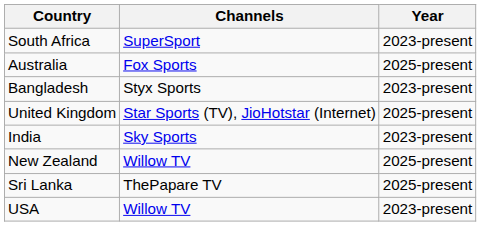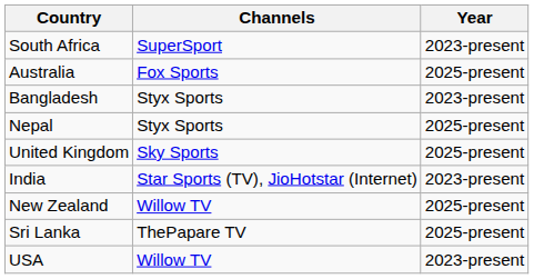 <table class="wikitable">
 <tr>
 <th>Country</th>
 <th>Channels</th>
 <th>Year</th>
 </tr>
 <tr>
 <td>South Africa</td>
 <td><a href='#'>SuperSport</a></td>
 <td>2023-present</td>
 </tr>
 <tr>
 <td>Australia</td>
 <td><a href='#'>Fox Sports</a></td>
 <td>2025-present</td>
 </tr>
 <tr>
 <td>Bangladesh</td>
 <td>Styx Sports</td>
 <td>2023-present</td>
 </tr>
 <tr>
+<td>Nepal</td>
+<td>Styx Sports</td>
+<td>2025-present</td>
+</tr>
+<tr>
 <td>United Kingdom</td>
-<td><a href='#'>Star Sports</a> (TV), <a href='#'>JioHotstar</a> (Internet)</td>
+<td><a href='#'>Sky Sports</a></td>
 <td>2025-present</td>
 </tr>
 <tr>
 <td>India</td>
-<td><a href='#'>Sky Sports</a></td>
+<td><a href='#'>Star Sports</a> (TV), <a href='#'>JioHotstar</a> (Internet)</td>
 <td>2023-present</td>
 </tr>
 <tr>
 <td>New Zealand</td>
 <td><a href='#'>Willow TV</a></td>
 <td>2025-present</td>
 </tr>
 <tr>
 <td>Sri Lanka</td>
 <td>ThePapare TV</td>
 <td>2025-present</td>
 </tr>
 <tr>
 <td>USA</td>
 <td><a href='#'>Willow TV</a></td>
 <td>2023-present</td>
 </tr>
 </table>
